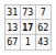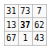 <table class=wikitable style="text-align: center;">
 <tr>
 <td>31</td>
 <td>73</td>
 <td>7</td>
 </tr>
 <tr>
 <td>13</td>
-<td><strong>17</strong></td>
+<td><strong>37</strong></td>
 <td>62</td>
 </tr>
 <tr>
 <td>67</td>
 <td>1</td>
 <td>43</td>
 </tr>
 </table>
